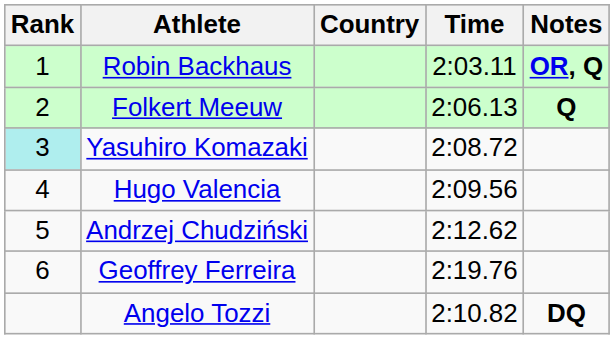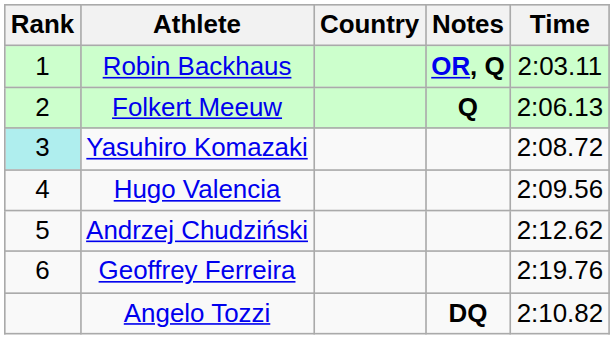 <table class="wikitable sortable" style="text-align:center">
 <tr>
 <th>Rank</th>
 <th>Athlete</th>
 <th>Country</th>
+<th>Notes</th>
 <th>Time</th>
-<th>Notes</th>
 </tr>
 <tr bgcolor=ccffcc>
 <td>1</td>
 <td><a href='#'>Robin Backhaus</a></td>
 <td align=left></td>
+<td><strong><a href='#'>OR</a>, Q</strong></td>
 <td>2:03.11</td>
-<td><strong><a href='#'>OR</a>, Q</strong></td>
 </tr>
 <tr bgcolor=ccffcc>
 <td>2</td>
 <td><a href='#'>Folkert Meeuw</a></td>
 <td align=left></td>
+<td><strong> Q </strong></td>
 <td>2:06.13</td>
-<td><strong> Q </strong></td>
 </tr>
 <tr>
 <td style="background: paleturquoise;">3</td>
 <td><a href='#'>Yasuhiro Komazaki</a></td>
 <td align=left></td>
+<td><strong> </strong></td>
 <td>2:08.72</td>
-<td><strong> </strong></td>
 </tr>
 <tr>
 <td>4</td>
 <td><a href='#'>Hugo Valencia</a></td>
 <td align=left></td>
+<td><strong> </strong></td>
 <td>2:09.56</td>
-<td><strong> </strong></td>
 </tr>
 <tr>
 <td>5</td>
 <td><a href='#'>Andrzej Chudziński</a></td>
 <td align=left></td>
+<td><strong> </strong></td>
 <td>2:12.62</td>
-<td><strong> </strong></td>
 </tr>
 <tr>
 <td>6</td>
 <td><a href='#'>Geoffrey Ferreira</a></td>
 <td align=left></td>
+<td><strong> </strong></td>
 <td>2:19.76</td>
-<td><strong> </strong></td>
 </tr>
 <tr>
 <td></td>
 <td><a href='#'>Angelo Tozzi</a></td>
 <td align=left></td>
+<td><strong> DQ </strong></td>
 <td>2:10.82</td>
-<td><strong> DQ </strong></td>
 </tr>
 </table>
